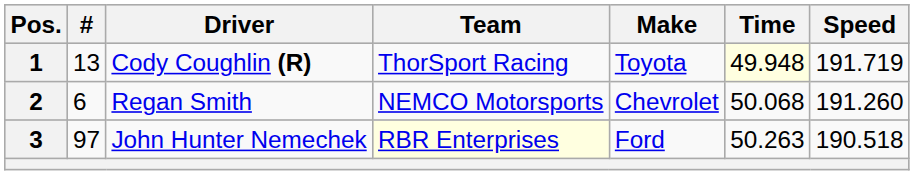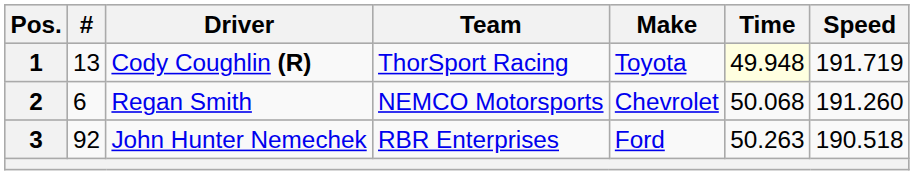 <table class="wikitable" style="font-size:95%">
 <tr>
 <th>Pos.</th>
 <th>#</th>
 <th>Driver</th>
 <th>Team</th>
 <th>Make</th>
 <th>Time</th>
 <th>Speed</th>
 </tr>
 <tr>
 <th>1</th>
 <td>13</td>
 <td><a href='#'>Cody Coughlin</a> <strong>(R)</strong></td>
 <td><a href='#'>ThorSport Racing</a></td>
 <td><a href='#'>Toyota</a></td>
 <td style="background: lightyellow;">49.948</td>
 <td>191.719</td>
 </tr>
 <tr>
 <th>2</th>
 <td>6</td>
 <td><a href='#'>Regan Smith</a></td>
 <td><a href='#'>NEMCO Motorsports</a></td>
 <td><a href='#'>Chevrolet</a></td>
 <td>50.068</td>
 <td>191.260</td>
 </tr>
 <tr>
 <th>3</th>
-<td>97</td>
+<td>92</td>
 <td><a href='#'>John Hunter Nemechek</a></td>
-<td style="background: lightyellow;"><a href='#'>RBR Enterprises</a></td>
+<td><a href='#'>RBR Enterprises</a></td>
 <td><a href='#'>Ford</a></td>
 <td>50.263</td>
 <td>190.518</td>
 </tr>
 <tr>
 <th colspan="7"></th>
 </tr>
 </table>
